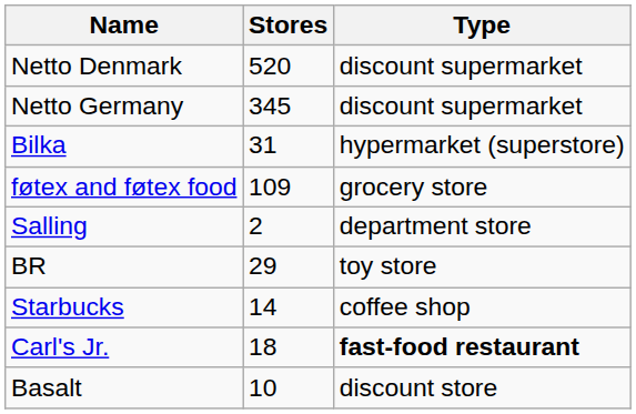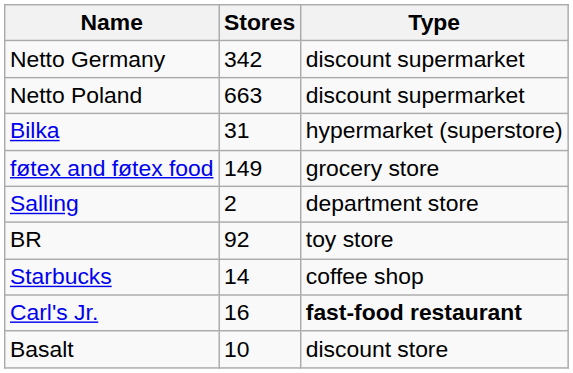 <table class="wikitable">
 <tr>
 <th>Name</th>
 <th>Stores</th>
 <th>Type</th>
 </tr>
 <tr>
-<td>Netto Denmark</td>
-<td>520</td>
+<td>Netto Germany</td>
+<td>342</td>
 <td>discount supermarket</td>
 </tr>
 <tr>
-<td>Netto Germany</td>
-<td>345</td>
+<td>Netto Poland</td>
+<td>663</td>
 <td>discount supermarket</td>
 </tr>
 <tr>
 <td><a href='#'>Bilka</a></td>
 <td>31</td>
 <td>hypermarket (superstore)</td>
 </tr>
 <tr>
 <td><a href='#'>føtex and føtex food</a></td>
-<td>109</td>
+<td>149</td>
 <td>grocery store</td>
 </tr>
 <tr>
 <td><a href='#'>Salling</a></td>
 <td>2</td>
 <td>department store</td>
 </tr>
 <tr>
 <td>BR</td>
-<td>29</td>
+<td>92</td>
 <td>toy store</td>
 </tr>
 <tr>
 <td><a href='#'>Starbucks</a></td>
 <td>14</td>
 <td>coffee shop</td>
 </tr>
 <tr>
 <td><a href='#'>Carl's Jr.</a></td>
-<td>18</td>
+<td>16</td>
 <td><strong>fast-food restaurant</strong></td>
 </tr>
 <tr>
 <td>Basalt</td>
 <td>10</td>
 <td>discount store</td>
 </tr>
 </table>
